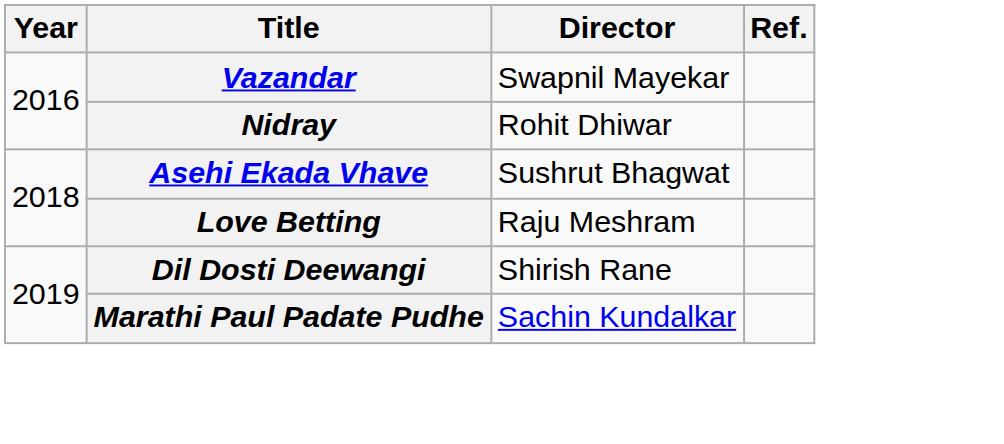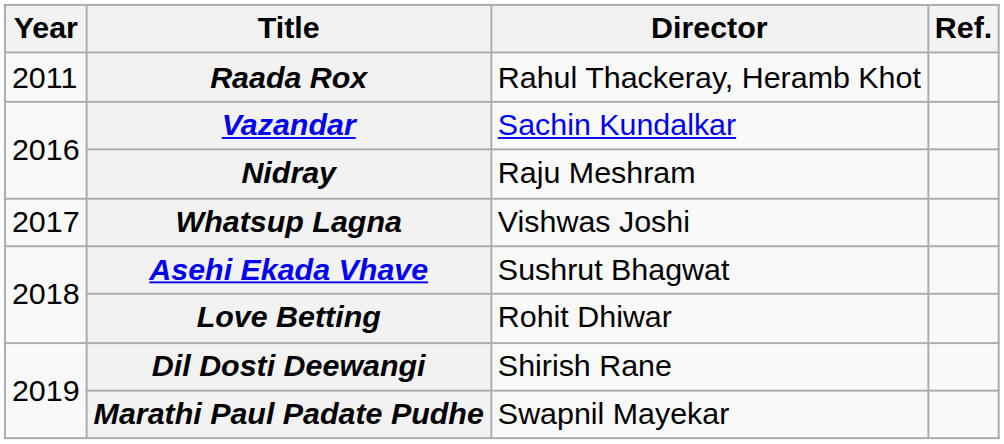 <table class="wikitable">
 <tr>
 <th>Year</th>
 <th>Title</th>
 <th>Director</th>
 <th>Ref.</th>
 </tr>
 <tr>
+<td>2011</td>
+<th><em>Raada Rox</em></th>
+<td>Rahul Thackeray, Heramb Khot</td>
+<td></td>
+</tr>
+<tr>
 <td rowspan="2">2016</td>
 <th><em><a href='#'>Vazandar</a></em></th>
-<td>Swapnil Mayekar</td>
+<td><a href='#'>Sachin Kundalkar</a></td>
 <td></td>
 </tr>
 <tr>
 <th><em>Nidray</em></th>
-<td>Rohit Dhiwar</td>
+<td>Raju Meshram</td>
+<td></td>
+</tr>
+<tr>
+<td>2017</td>
+<th><em>Whatsup Lagna</em></th>
+<td>Vishwas Joshi</td>
 <td></td>
 </tr>
 <tr>
 <td rowspan="2">2018</td>
 <th><em><a href='#'>Asehi Ekada Vhave</a></em></th>
 <td>Sushrut Bhagwat</td>
 <td></td>
 </tr>
 <tr>
 <th><em>Love Betting</em></th>
-<td>Raju Meshram</td>
+<td>Rohit Dhiwar</td>
 <td></td>
 </tr>
 <tr>
 <td rowspan="2">2019</td>
 <th><em>Dil Dosti Deewangi</em></th>
 <td>Shirish Rane</td>
 <td></td>
 </tr>
 <tr>
 <th><em>Marathi Paul Padate Pudhe</em></th>
-<td><a href='#'>Sachin Kundalkar</a></td>
+<td>Swapnil Mayekar</td>
 <td></td>
 </tr>
 </table>
